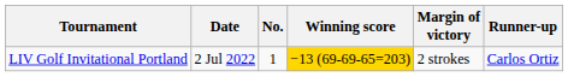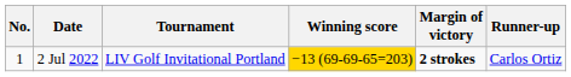 <table class="wikitable" style="font-size:95%;">
 <tr>
+<th>No.</th>
+<th>Date</th>
 <th>Tournament</th>
-<th>Date</th>
-<th>No.</th>
 <th>Winning score</th>
 <th>Margin of<br>victory</th>
 <th>Runner-up</th>
 </tr>
 <tr>
+<td align=center>1</td>
+<td align=right>2 Jul <a href='#'>2022</a></td>
 <td><a href='#'>LIV Golf Invitational Portland</a></td>
-<td align=right>2 Jul <a href='#'>2022</a></td>
-<td align=center>1</td>
 <td style="background: gold;">−13 (69-69-65=203)</td>
-<td>2 strokes</td>
+<td><strong>2 strokes</strong></td>
 <td> <a href='#'>Carlos Ortiz</a></td>
 </tr>
 </table>
